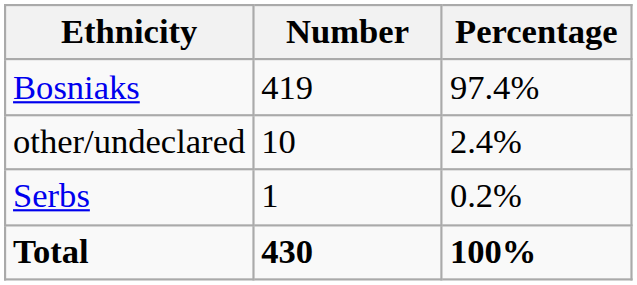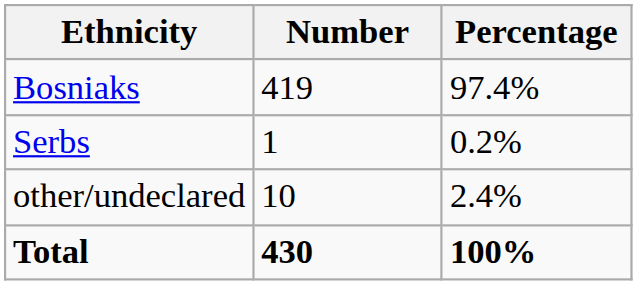 <table class="wikitable">
 <tr>
 <th width="100px">Ethnicity</th>
 <th width="80px">Number</th>
 <th width="80px">Percentage</th>
 </tr>
 <tr>
 <td><a href='#'>Bosniaks</a></td>
 <td>419</td>
 <td>97.4%</td>
 </tr>
 <tr>
+<td><a href='#'>Serbs</a></td>
+<td>1</td>
+<td>0.2%</td>
+</tr>
+<tr>
 <td>other/undeclared</td>
 <td>10</td>
 <td>2.4%</td>
-</tr>
-<tr>
-<td><a href='#'>Serbs</a></td>
-<td>1</td>
-<td>0.2%</td>
 </tr>
 <tr>
 <td><strong>Total</strong></td>
 <td><strong>430</strong></td>
 <td><strong>100%</strong></td>
 </tr>
 </table>
